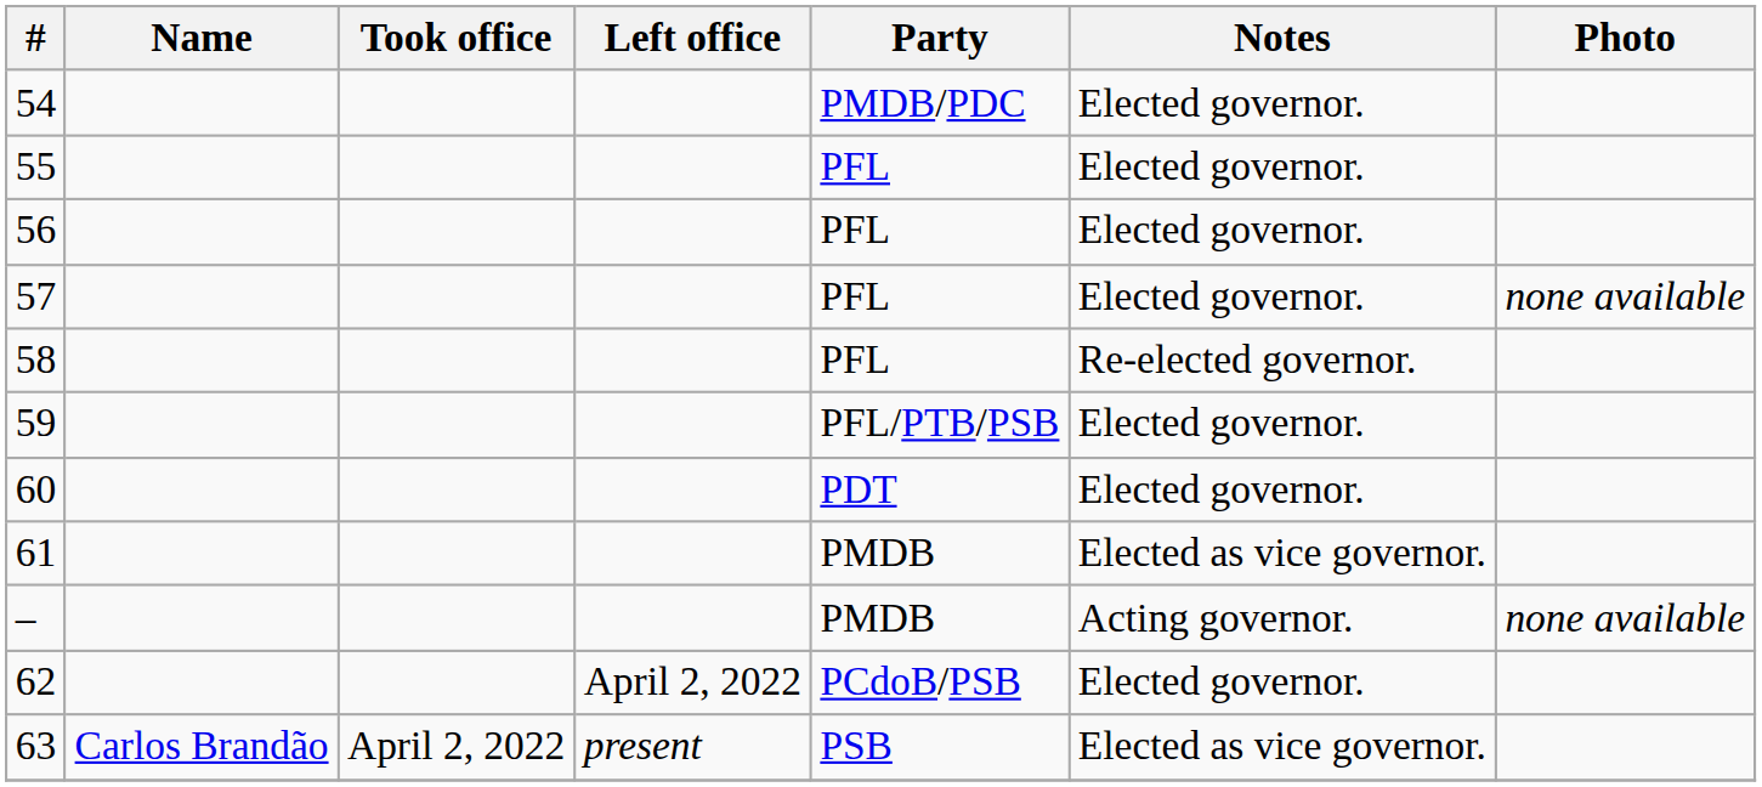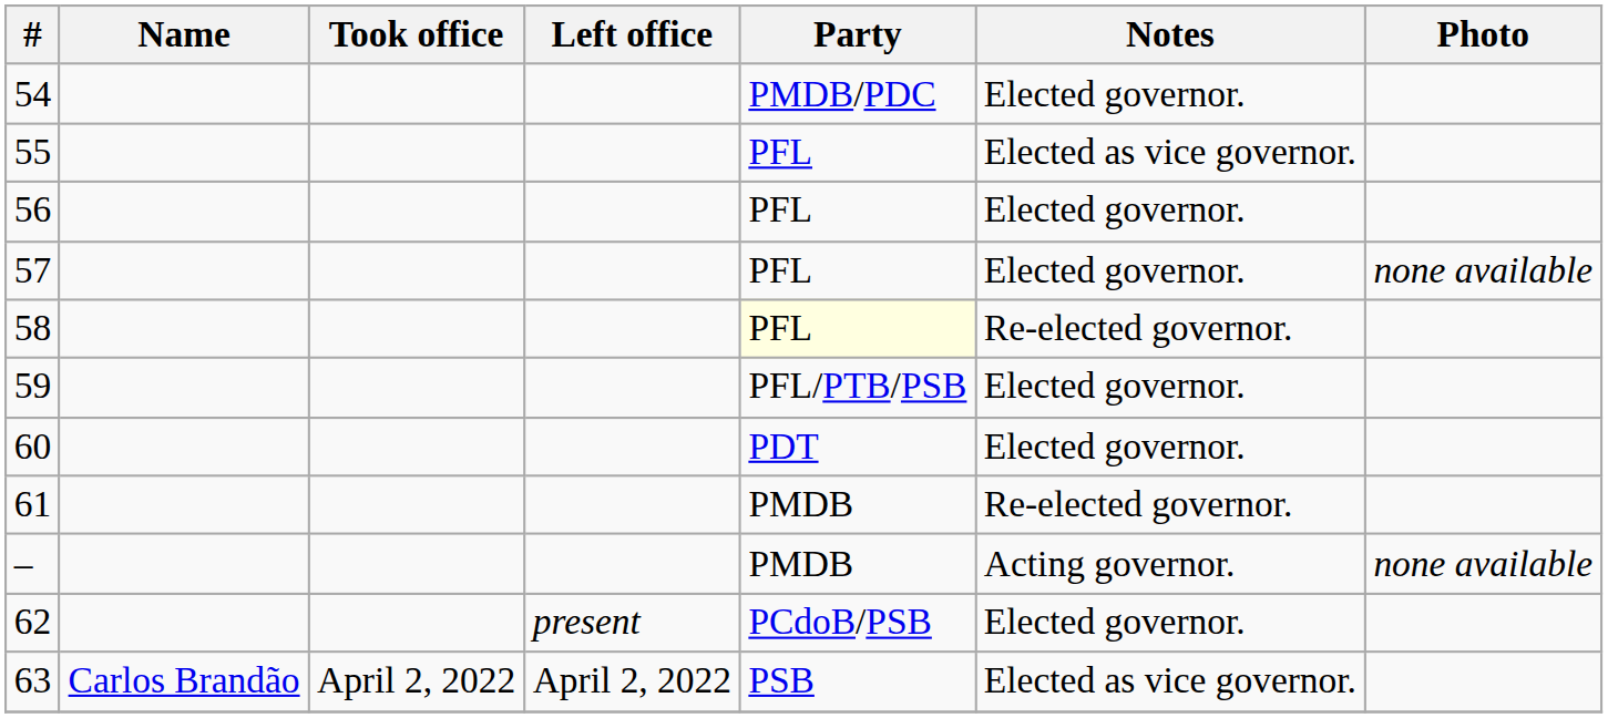 <table class="wikitable sortable">
 <tr>
 <th>#</th>
 <th>Name</th>
 <th>Took office</th>
 <th>Left office</th>
 <th>Party</th>
 <th class="unsourtable">Notes</th>
 <th class="unsourtable">Photo</th>
 </tr>
 <tr>
 <td>54</td>
 <td></td>
 <td></td>
 <td></td>
 <td><a href='#'>PMDB</a>/<a href='#'>PDC</a></td>
 <td>Elected governor.</td>
 <td></td>
 </tr>
 <tr>
 <td>55</td>
 <td></td>
 <td></td>
 <td></td>
 <td><a href='#'>PFL</a></td>
-<td>Elected governor.</td>
+<td>Elected as vice governor.</td>
 <td></td>
 </tr>
 <tr>
 <td>56</td>
 <td></td>
 <td></td>
 <td></td>
 <td>PFL</td>
 <td>Elected governor.</td>
 <td></td>
 </tr>
 <tr>
 <td>57</td>
 <td></td>
 <td></td>
 <td></td>
 <td>PFL</td>
 <td>Elected governor.</td>
 <td><em>none available</em></td>
 </tr>
 <tr>
 <td>58</td>
 <td></td>
 <td></td>
 <td></td>
-<td>PFL</td>
+<td style="background: lightyellow;">PFL</td>
 <td>Re-elected governor.</td>
 <td></td>
 </tr>
 <tr>
 <td>59</td>
 <td></td>
 <td></td>
 <td></td>
 <td>PFL/<a href='#'>PTB</a>/<a href='#'>PSB</a></td>
 <td>Elected governor.</td>
 <td></td>
 </tr>
 <tr>
 <td>60</td>
 <td></td>
 <td></td>
 <td></td>
 <td><a href='#'>PDT</a></td>
 <td>Elected governor.</td>
 <td></td>
 </tr>
 <tr>
 <td>61</td>
 <td></td>
 <td></td>
 <td></td>
 <td>PMDB</td>
-<td>Elected as vice governor.</td>
+<td>Re-elected governor.</td>
 <td></td>
 </tr>
 <tr>
 <td>–</td>
 <td></td>
 <td></td>
 <td></td>
 <td>PMDB</td>
 <td>Acting governor.</td>
 <td><em>none available</em></td>
 </tr>
 <tr>
 <td>62</td>
 <td></td>
 <td></td>
-<td>April 2, 2022</td>
+<td><em>present</em></td>
 <td><a href='#'>PCdoB</a>/<a href='#'>PSB</a></td>
 <td>Elected governor.</td>
 <td></td>
 </tr>
 <tr>
 <td>63</td>
 <td><a href='#'>Carlos Brandão</a></td>
 <td>April 2, 2022</td>
-<td><em>present</em></td>
+<td>April 2, 2022</td>
 <td><a href='#'>PSB</a></td>
 <td>Elected as vice governor.</td>
 <td></td>
 </tr>
 <tr>
 </tr>
 </table>
